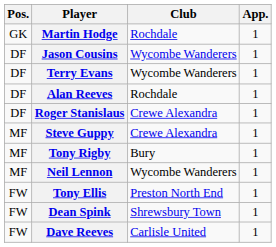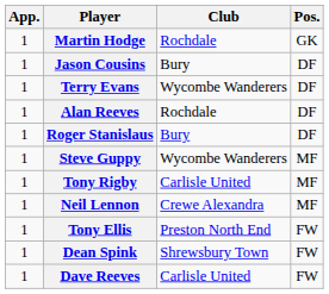 <table class="wikitable plainrowheaders" style="text-align: left">
 <tr>
-<th scope=col>Pos.</th>
+<th scope=col>App.</th>
 <th scope=col>Player</th>
 <th scope=col>Club</th>
-<th scope=col>App.</th>
+<th scope=col>Pos.</th>
 </tr>
 <tr>
-<td style=text-align:center>GK</td>
+<td style=text-align:center>1</td>
 <th scope=row><a href='#'>Martin Hodge</a></th>
 <td><a href='#'>Rochdale</a></td>
-<td style=text-align:center>1</td>
+<td style=text-align:center>GK</td>
 </tr>
 <tr>
+<td style=text-align:center>1</td>
+<th scope=row><a href='#'>Jason Cousins</a></th>
+<td>Bury</td>
 <td style=text-align:center>DF</td>
-<th scope=row><a href='#'>Jason Cousins</a></th>
-<td><a href='#'>Wycombe Wanderers</a></td>
-<td style=text-align:center>1</td>
 </tr>
 <tr>
-<td style=text-align:center>DF</td>
+<td style=text-align:center>1</td>
 <th scope=row><a href='#'>Terry Evans</a></th>
 <td>Wycombe Wanderers</td>
-<td style=text-align:center>1</td>
+<td style=text-align:center>DF</td>
 </tr>
 <tr>
-<td style=text-align:center>DF</td>
+<td style=text-align:center>1</td>
 <th scope=row><a href='#'>Alan Reeves</a></th>
 <td>Rochdale</td>
-<td style=text-align:center>1</td>
+<td style=text-align:center>DF</td>
 </tr>
 <tr>
+<td style=text-align:center>1</td>
+<th scope=row><a href='#'>Roger Stanislaus</a></th>
+<td><a href='#'>Bury</a></td>
 <td style=text-align:center>DF</td>
-<th scope=row><a href='#'>Roger Stanislaus</a></th>
-<td><a href='#'>Crewe Alexandra</a></td>
-<td style=text-align:center>1</td>
 </tr>
 <tr>
+<td style=text-align:center>1</td>
+<th scope=row><a href='#'>Steve Guppy</a></th>
+<td>Wycombe Wanderers</td>
 <td style=text-align:center>MF</td>
-<th scope=row><a href='#'>Steve Guppy</a></th>
-<td><a href='#'>Crewe Alexandra</a></td>
-<td style=text-align:center>1</td>
 </tr>
 <tr>
+<td style=text-align:center>1</td>
+<th scope=row><a href='#'>Tony Rigby</a></th>
+<td><a href='#'>Carlisle United</a></td>
 <td style=text-align:center>MF</td>
-<th scope=row><a href='#'>Tony Rigby</a></th>
-<td>Bury</td>
-<td style=text-align:center>1</td>
 </tr>
 <tr>
+<td style=text-align:center>1</td>
+<th scope=row><a href='#'>Neil Lennon</a></th>
+<td><a href='#'>Crewe Alexandra</a></td>
 <td style=text-align:center>MF</td>
-<th scope=row><a href='#'>Neil Lennon</a></th>
-<td>Wycombe Wanderers</td>
-<td style=text-align:center>1</td>
 </tr>
 <tr>
-<td style=text-align:center>FW</td>
+<td style=text-align:center>1</td>
 <th scope=row><a href='#'>Tony Ellis</a></th>
 <td><a href='#'>Preston North End</a></td>
-<td style=text-align:center>1</td>
+<td style=text-align:center>FW</td>
 </tr>
 <tr>
-<td style=text-align:center>FW</td>
+<td style=text-align:center>1</td>
 <th scope=row><a href='#'>Dean Spink</a></th>
 <td><a href='#'>Shrewsbury Town</a></td>
-<td style=text-align:center>1</td>
+<td style=text-align:center>FW</td>
 </tr>
 <tr>
-<td style=text-align:center>FW</td>
+<td style=text-align:center>1</td>
 <th scope=row><a href='#'>Dave Reeves</a></th>
 <td><a href='#'>Carlisle United</a></td>
-<td style=text-align:center>1</td>
+<td style=text-align:center>FW</td>
 </tr>
 </table>
